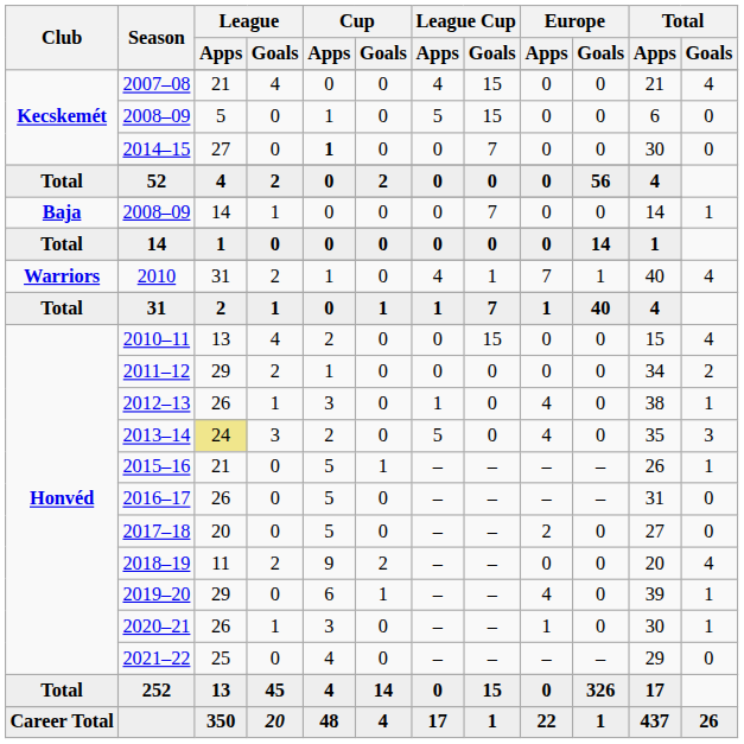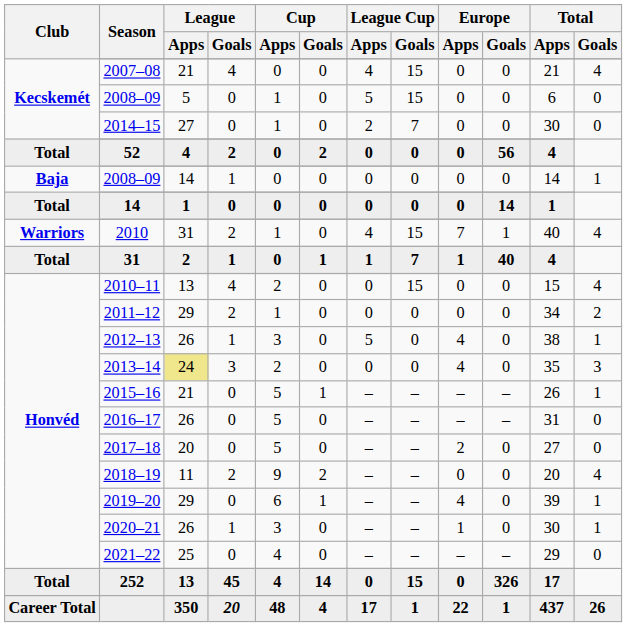 <table class="wikitable" style="font-size:90%; text-align: center;">
 <tr>
 <th rowspan="2">Club</th>
 <th rowspan="2">Season</th>
 <th colspan="2">League</th>
 <th colspan="2">Cup</th>
 <th colspan="2">League Cup</th>
 <th colspan="2">Europe</th>
 <th colspan="2">Total</th>
 </tr>
 <tr>
 <th>Apps</th>
 <th>Goals</th>
 <th>Apps</th>
 <th>Goals</th>
 <th>Apps</th>
 <th>Goals</th>
 <th>Apps</th>
 <th>Goals</th>
 <th>Apps</th>
 <th>Goals</th>
 </tr>
 <tr ||-||-||-|->
 <td rowspan="5" valign="center"><strong><a href='#'>Kecskemét</a></strong></td>
 </tr>
 <tr>
 <td><a href='#'>2007–08</a></td>
 <td>21</td>
 <td>4</td>
 <td>0</td>
 <td>0</td>
 <td>4</td>
 <td>15</td>
 <td>0</td>
 <td>0</td>
 <td>21</td>
 <td>4</td>
 </tr>
 <tr>
 <td><a href='#'>2008–09</a></td>
 <td>5</td>
 <td>0</td>
 <td>1</td>
 <td>0</td>
 <td>5</td>
 <td>15</td>
 <td>0</td>
 <td>0</td>
 <td>6</td>
 <td>0</td>
 </tr>
 <tr>
 <td><a href='#'>2014–15</a></td>
 <td>27</td>
 <td>0</td>
-<td><strong>1</strong></td>
+<td>1</td>
 <td>0</td>
-<td>0</td>
+<td>2</td>
 <td>7</td>
 <td>0</td>
 <td>0</td>
 <td>30</td>
 <td>0</td>
 </tr>
 <tr>
 </tr>
 <tr style="font-weight:bold; background-color:#eeeeee;">
 <td>Total</td>
 <td>52</td>
 <td>4</td>
 <td>2</td>
 <td>0</td>
 <td>2</td>
 <td>0</td>
 <td>0</td>
 <td>0</td>
 <td>56</td>
 <td>4</td>
 </tr>
 <tr>
 <td rowspan="3" valign="center"><strong><a href='#'>Baja</a></strong></td>
 </tr>
 <tr>
 <td><a href='#'>2008–09</a></td>
 <td>14</td>
 <td>1</td>
 <td>0</td>
 <td>0</td>
 <td>0</td>
-<td>7</td>
+<td>0</td>
 <td>0</td>
 <td>0</td>
 <td>14</td>
 <td>1</td>
 </tr>
 <tr>
 </tr>
 <tr style="font-weight:bold; background-color:#eeeeee;">
 <td>Total</td>
 <td>14</td>
 <td>1</td>
 <td>0</td>
 <td>0</td>
 <td>0</td>
 <td>0</td>
 <td>0</td>
 <td>0</td>
 <td>14</td>
 <td>1</td>
 </tr>
 <tr>
 <td rowspan="3" valign="center"><strong><a href='#'>Warriors</a></strong></td>
 </tr>
 <tr>
 <td><a href='#'>2010</a></td>
 <td>31</td>
 <td>2</td>
 <td>1</td>
 <td>0</td>
 <td>4</td>
-<td>1</td>
+<td>15</td>
 <td>7</td>
 <td>1</td>
 <td>40</td>
 <td>4</td>
 </tr>
 <tr>
 </tr>
 <tr style="font-weight:bold; background-color:#eeeeee;">
 <td>Total</td>
 <td>31</td>
 <td>2</td>
 <td>1</td>
 <td>0</td>
 <td>1</td>
 <td>1</td>
 <td>7</td>
 <td>1</td>
 <td>40</td>
 <td>4</td>
 </tr>
 <tr>
 <td rowspan="13" valign="center"><strong><a href='#'>Honvéd</a></strong></td>
 </tr>
 <tr>
 <td><a href='#'>2010–11</a></td>
 <td>13</td>
 <td>4</td>
 <td>2</td>
 <td>0</td>
 <td>0</td>
 <td>15</td>
 <td>0</td>
 <td>0</td>
 <td>15</td>
 <td>4</td>
 </tr>
 <tr>
 <td><a href='#'>2011–12</a></td>
 <td>29</td>
 <td>2</td>
 <td>1</td>
 <td>0</td>
 <td>0</td>
 <td>0</td>
 <td>0</td>
 <td>0</td>
 <td>34</td>
 <td>2</td>
 </tr>
 <tr>
 <td><a href='#'>2012–13</a></td>
 <td>26</td>
 <td>1</td>
 <td>3</td>
 <td>0</td>
-<td>1</td>
+<td>5</td>
 <td>0</td>
 <td>4</td>
 <td>0</td>
 <td>38</td>
 <td>1</td>
 </tr>
 <tr>
 <td><a href='#'>2013–14</a></td>
 <td style="background: khaki;">24</td>
 <td>3</td>
 <td>2</td>
 <td>0</td>
-<td>5</td>
+<td>0</td>
 <td>0</td>
 <td>4</td>
 <td>0</td>
 <td>35</td>
 <td>3</td>
 </tr>
 <tr>
 <td><a href='#'>2015–16</a></td>
 <td>21</td>
 <td>0</td>
 <td>5</td>
 <td>1</td>
 <td>–</td>
 <td>–</td>
 <td>–</td>
 <td>–</td>
 <td>26</td>
 <td>1</td>
 </tr>
 <tr>
 <td><a href='#'>2016–17</a></td>
 <td>26</td>
 <td>0</td>
 <td>5</td>
 <td>0</td>
 <td>–</td>
 <td>–</td>
 <td>–</td>
 <td>–</td>
 <td>31</td>
 <td>0</td>
 </tr>
 <tr>
 <td><a href='#'>2017–18</a></td>
 <td>20</td>
 <td>0</td>
 <td>5</td>
 <td>0</td>
 <td>–</td>
 <td>–</td>
 <td>2</td>
 <td>0</td>
 <td>27</td>
 <td>0</td>
 </tr>
 <tr>
 <td><a href='#'>2018–19</a></td>
 <td>11</td>
 <td>2</td>
 <td>9</td>
 <td>2</td>
 <td>–</td>
 <td>–</td>
 <td>0</td>
 <td>0</td>
 <td>20</td>
 <td>4</td>
 </tr>
 <tr>
 <td><a href='#'>2019–20</a></td>
 <td>29</td>
 <td>0</td>
 <td>6</td>
 <td>1</td>
 <td>–</td>
 <td>–</td>
 <td>4</td>
 <td>0</td>
 <td>39</td>
 <td>1</td>
 </tr>
 <tr>
 <td><a href='#'>2020–21</a></td>
 <td>26</td>
 <td>1</td>
 <td>3</td>
 <td>0</td>
 <td>–</td>
 <td>–</td>
 <td>1</td>
 <td>0</td>
 <td>30</td>
 <td>1</td>
 </tr>
 <tr>
 <td><a href='#'>2021–22</a></td>
 <td>25</td>
 <td>0</td>
 <td>4</td>
 <td>0</td>
 <td>–</td>
 <td>–</td>
 <td>–</td>
 <td>–</td>
 <td>29</td>
 <td>0</td>
 </tr>
 <tr>
 </tr>
 <tr style="font-weight:bold; background-color:#eeeeee;">
 <td>Total</td>
 <td>252</td>
 <td>13</td>
 <td>45</td>
 <td>4</td>
 <td>14</td>
 <td>0</td>
 <td>15</td>
 <td>0</td>
 <td>326</td>
 <td>17</td>
 </tr>
 <tr>
 </tr>
 <tr style="font-weight:bold; background-color:#eeeeee;">
 <td rowspan="2" valign="top"><strong>Career Total</strong></td>
 <td></td>
 <td><strong>350</strong></td>
 <td><em>20<strong></td>
 <td></strong>48<strong></td>
 <td></strong>4<strong></td>
 <td></strong>17<strong></td>
 <td></strong>1<strong></td>
 <td></strong>22<strong></td>
 <td></strong>1<strong></td>
 <td></strong>437<strong></td>
 <td></strong>26<strong></td>
 </tr>
 </table>
